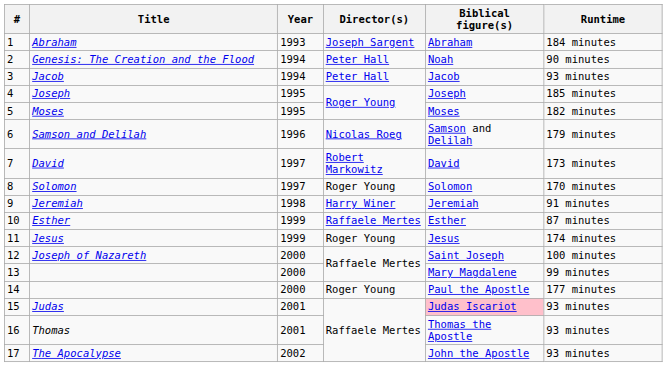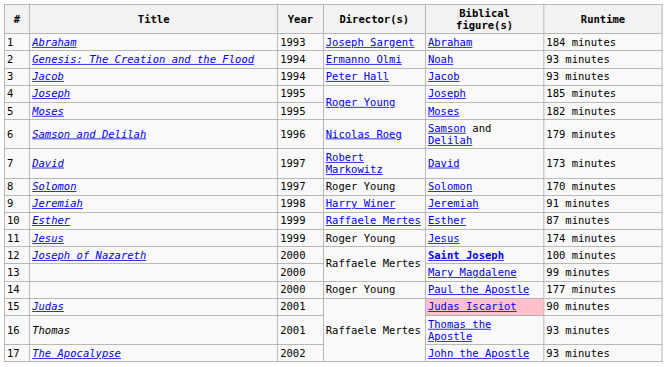 <table class="wikitable">
 <tr>
 <th style="width:25px">#</th>
 <th style="width:300px;">Title</th>
 <th style="width:50px;">Year</th>
 <th style="width:120px;">Director(s)</th>
 <th style="width:140px;">Biblical figure(s)</th>
 <th style="width:140px;">Runtime</th>
 </tr>
 <tr>
 <td>1</td>
 <td><a href='#'><em>Abraham</em></a></td>
 <td>1993</td>
 <td><a href='#'>Joseph Sargent</a></td>
 <td><a href='#'>Abraham</a></td>
 <td>184 minutes</td>
 </tr>
 <tr>
 <td>2</td>
 <td><em><a href='#'>Genesis: The Creation and the Flood</a></em></td>
 <td>1994</td>
-<td><a href='#'>Peter Hall</a></td>
+<td><a href='#'>Ermanno Olmi</a></td>
 <td><a href='#'>Noah</a></td>
-<td>90 minutes</td>
+<td>93 minutes</td>
 </tr>
 <tr>
 <td>3</td>
 <td><a href='#'><em>Jacob</em></a></td>
 <td>1994</td>
 <td><a href='#'>Peter Hall</a></td>
 <td><a href='#'>Jacob</a></td>
 <td>93 minutes</td>
 </tr>
 <tr>
 <td>4</td>
 <td><a href='#'><em>Joseph</em></a></td>
 <td>1995</td>
 <td rowspan="2"><a href='#'>Roger Young</a></td>
 <td><a href='#'>Joseph</a></td>
 <td>185 minutes</td>
 </tr>
 <tr>
 <td>5</td>
 <td><a href='#'><em>Moses</em></a></td>
 <td>1995</td>
 <td><a href='#'>Moses</a></td>
 <td>182 minutes</td>
 </tr>
 <tr>
 <td>6</td>
 <td><a href='#'><em>Samson and Delilah</em></a></td>
 <td>1996</td>
 <td><a href='#'>Nicolas Roeg</a></td>
 <td><a href='#'>Samson</a> and <a href='#'>Delilah</a></td>
 <td>179 minutes</td>
 </tr>
 <tr>
 <td>7</td>
 <td><a href='#'><em>David</em></a></td>
 <td>1997</td>
 <td><a href='#'>Robert Markowitz</a></td>
 <td><a href='#'>David</a></td>
 <td>173 minutes</td>
 </tr>
 <tr>
 <td>8</td>
 <td><a href='#'><em>Solomon</em></a></td>
 <td>1997</td>
 <td>Roger Young</td>
 <td><a href='#'>Solomon</a></td>
 <td>170 minutes</td>
 </tr>
 <tr>
 <td>9</td>
 <td><a href='#'><em>Jeremiah</em></a></td>
 <td>1998</td>
 <td><a href='#'>Harry Winer</a></td>
 <td><a href='#'>Jeremiah</a></td>
 <td>91 minutes</td>
 </tr>
 <tr>
 <td>10</td>
 <td><a href='#'><em>Esther</em></a></td>
 <td>1999</td>
 <td><a href='#'>Raffaele Mertes</a></td>
 <td><a href='#'>Esther</a></td>
 <td>87 minutes</td>
 </tr>
 <tr>
 <td>11</td>
 <td><a href='#'><em>Jesus</em></a></td>
 <td>1999</td>
 <td>Roger Young</td>
 <td><a href='#'>Jesus</a></td>
 <td>174 minutes</td>
 </tr>
 <tr>
 <td>12</td>
 <td><a href='#'><em>Joseph of Nazareth</em></a></td>
 <td>2000</td>
 <td rowspan="2">Raffaele Mertes</td>
-<td><a href='#'>Saint Joseph</a></td>
+<td><strong><a href='#'>Saint Joseph</a></strong></td>
 <td>100 minutes</td>
 </tr>
 <tr>
 <td>13</td>
 <td><em></em></td>
 <td>2000</td>
 <td><a href='#'>Mary Magdalene</a></td>
 <td>99 minutes</td>
 </tr>
 <tr>
 <td>14</td>
 <td><em></em></td>
 <td>2000</td>
 <td>Roger Young</td>
 <td><a href='#'>Paul the Apostle</a></td>
 <td>177 minutes</td>
 </tr>
 <tr>
 <td>15</td>
 <td><a href='#'><em>Judas</em></a></td>
 <td>2001</td>
 <td rowspan="3">Raffaele Mertes</td>
 <td style="background: pink;"><a href='#'>Judas Iscariot</a></td>
-<td>93 minutes</td>
+<td>90 minutes</td>
 </tr>
 <tr>
 <td>16</td>
 <td><em>Thomas</em></td>
 <td>2001</td>
 <td><a href='#'>Thomas the Apostle</a></td>
 <td>93 minutes</td>
 </tr>
 <tr>
 <td>17</td>
 <td><a href='#'><em>The Apocalypse</em></a></td>
 <td>2002</td>
 <td><a href='#'>John the Apostle</a></td>
 <td>93 minutes</td>
 </tr>
 </table>
